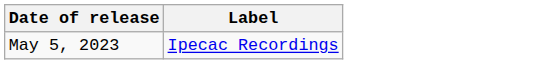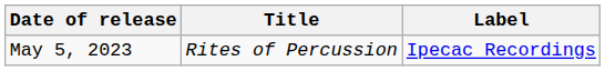 <table class="wikitable">
 <tr>
 <th>Date of release</th>
+<th>Title</th>
 <th>Label</th>
 </tr>
 <tr>
 <td>May 5, 2023</td>
+<td><em>Rites of Percussion</em></td>
 <td><a href='#'>Ipecac Recordings</a></td>
 </tr>
 </table>
